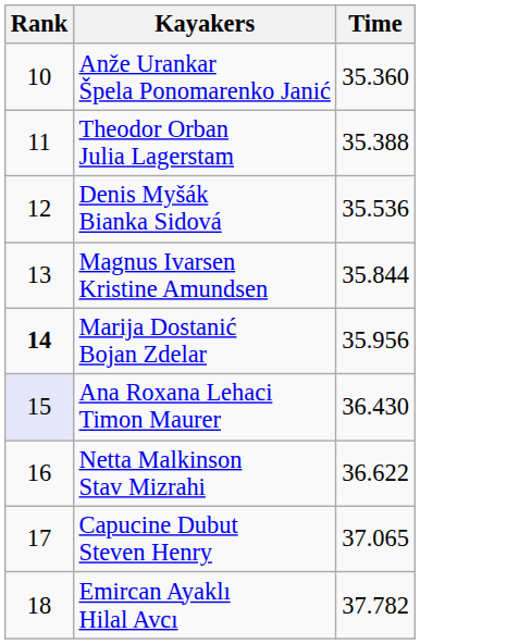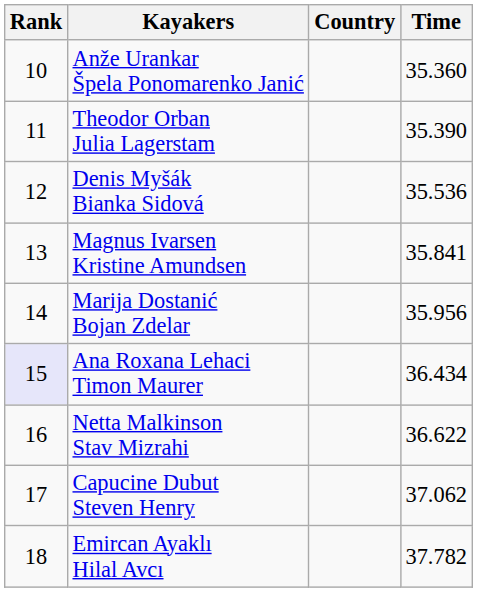 <table class="wikitable" style="text-align:center">
 <tr>
 <th>Rank</th>
 <th>Kayakers</th>
+<th>Country</th>
 <th>Time</th>
 </tr>
 <tr>
 <td>10</td>
 <td align=left><a href='#'>Anže Urankar</a><br><a href='#'>Špela Ponomarenko Janić</a></td>
+<td align=left></td>
 <td>35.360</td>
 </tr>
 <tr>
 <td>11</td>
 <td align=left><a href='#'>Theodor Orban</a><br><a href='#'>Julia Lagerstam</a></td>
-<td>35.388</td>
+<td align=left></td>
+<td>35.390</td>
 </tr>
 <tr>
 <td>12</td>
 <td align=left><a href='#'>Denis Myšák</a><br><a href='#'>Bianka Sidová</a></td>
+<td align=left></td>
 <td>35.536</td>
 </tr>
 <tr>
 <td>13</td>
 <td align=left><a href='#'>Magnus Ivarsen</a><br><a href='#'>Kristine Amundsen</a></td>
-<td>35.844</td>
+<td align=left></td>
+<td>35.841</td>
 </tr>
 <tr>
-<td><strong>14</strong></td>
+<td>14</td>
 <td align=left><a href='#'>Marija Dostanić</a><br><a href='#'>Bojan Zdelar</a></td>
+<td align=left></td>
 <td>35.956</td>
 </tr>
 <tr>
 <td style="background: lavender;">15</td>
 <td align=left><a href='#'>Ana Roxana Lehaci</a><br><a href='#'>Timon Maurer</a></td>
-<td>36.430</td>
+<td align=left></td>
+<td>36.434</td>
 </tr>
 <tr>
 <td>16</td>
 <td align=left><a href='#'>Netta Malkinson</a><br><a href='#'>Stav Mizrahi</a></td>
+<td align=left></td>
 <td>36.622</td>
 </tr>
 <tr>
 <td>17</td>
 <td align=left><a href='#'>Capucine Dubut</a><br><a href='#'>Steven Henry</a></td>
-<td>37.065</td>
+<td align=left></td>
+<td>37.062</td>
 </tr>
 <tr>
 <td>18</td>
 <td align=left><a href='#'>Emircan Ayaklı</a><br><a href='#'>Hilal Avcı</a></td>
+<td align=left></td>
 <td>37.782</td>
 </tr>
 </table>
